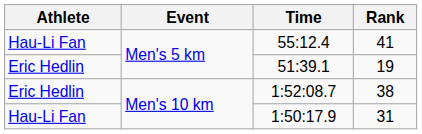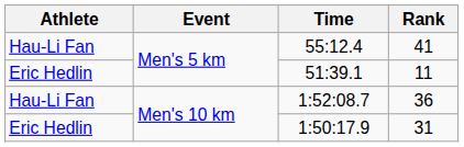 <table class="wikitable" style="text-align:center; font-size:90%; width:30%;">
 <tr>
 <th>Athlete</th>
 <th>Event</th>
 <th>Time</th>
 <th>Rank</th>
 </tr>
 <tr>
 <td align="left"><a href='#'>Hau-Li Fan</a></td>
 <td rowspan="2" align="left"><a href='#'>Men's 5 km</a></td>
 <td>55:12.4</td>
 <td>41</td>
 </tr>
 <tr>
 <td align="left"><a href='#'>Eric Hedlin</a></td>
 <td>51:39.1</td>
-<td>19</td>
+<td>11</td>
+</tr>
+<tr>
+<td align="left"><a href='#'>Hau-Li Fan</a></td>
+<td rowspan="2" align="left"><a href='#'>Men's 10 km</a></td>
+<td>1:52:08.7</td>
+<td>36</td>
 </tr>
 <tr>
 <td align="left"><a href='#'>Eric Hedlin</a></td>
-<td rowspan="2" align="left"><a href='#'>Men's 10 km</a></td>
-<td>1:52:08.7</td>
-<td>38</td>
-</tr>
-<tr>
-<td align="left"><a href='#'>Hau-Li Fan</a></td>
 <td>1:50:17.9</td>
 <td>31</td>
 </tr>
 </table>
